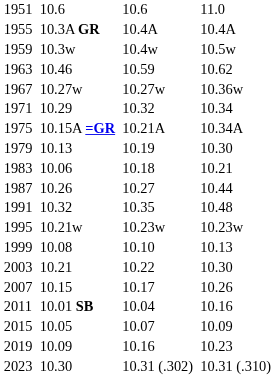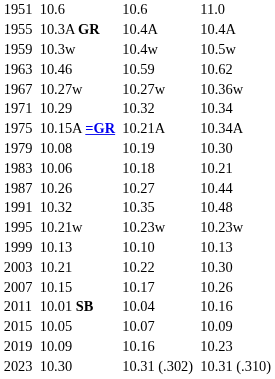 <table>
 <tr>
 <td>1951<br></td>
 <td></td>
 <td>10.6</td>
 <td></td>
 <td>10.6</td>
 <td></td>
 <td>11.0</td>
 </tr>
 <tr>
 <td>1955<br></td>
 <td></td>
 <td>10.3A <strong>GR</strong></td>
 <td></td>
 <td>10.4A</td>
 <td></td>
 <td>10.4A</td>
 </tr>
 <tr>
 <td>1959<br></td>
 <td></td>
 <td>10.3w</td>
 <td></td>
 <td>10.4w</td>
 <td></td>
 <td>10.5w</td>
 </tr>
 <tr>
 <td>1963<br></td>
 <td></td>
 <td>10.46</td>
 <td></td>
 <td>10.59</td>
 <td></td>
 <td>10.62</td>
 </tr>
 <tr>
 <td>1967<br></td>
 <td></td>
 <td>10.27w</td>
 <td></td>
 <td>10.27w</td>
 <td></td>
 <td>10.36w</td>
 </tr>
 <tr>
 <td>1971<br></td>
 <td></td>
 <td>10.29</td>
 <td></td>
 <td>10.32</td>
 <td></td>
 <td>10.34</td>
 </tr>
 <tr>
 <td>1975<br></td>
 <td></td>
 <td>10.15A <strong><a href='#'>=GR</a></strong></td>
 <td></td>
 <td>10.21A</td>
 <td></td>
 <td>10.34A</td>
 </tr>
 <tr>
 <td>1979<br></td>
 <td></td>
-<td>10.13</td>
+<td>10.08</td>
 <td></td>
 <td>10.19</td>
 <td></td>
 <td>10.30</td>
 </tr>
 <tr>
 <td>1983<br></td>
 <td></td>
 <td>10.06</td>
 <td></td>
 <td>10.18</td>
 <td></td>
 <td>10.21</td>
 </tr>
 <tr>
 <td>1987<br></td>
 <td></td>
 <td>10.26</td>
 <td></td>
 <td>10.27</td>
 <td></td>
 <td>10.44</td>
 </tr>
 <tr>
 <td>1991<br></td>
 <td></td>
 <td>10.32</td>
 <td></td>
 <td>10.35</td>
 <td></td>
 <td>10.48</td>
 </tr>
 <tr>
 <td>1995<br></td>
 <td></td>
 <td>10.21w</td>
 <td></td>
 <td>10.23w</td>
 <td></td>
 <td>10.23w</td>
 </tr>
 <tr>
 <td>1999<br></td>
 <td></td>
-<td>10.08</td>
+<td>10.13</td>
 <td></td>
 <td>10.10</td>
 <td></td>
 <td>10.13</td>
 </tr>
 <tr>
 <td>2003<br></td>
 <td></td>
 <td>10.21</td>
 <td></td>
 <td>10.22</td>
 <td></td>
 <td>10.30</td>
 </tr>
 <tr>
 <td>2007<br></td>
 <td></td>
 <td>10.15</td>
 <td></td>
 <td>10.17</td>
 <td></td>
 <td>10.26</td>
 </tr>
 <tr>
 <td>2011<br></td>
 <td></td>
 <td>10.01 <strong>SB</strong></td>
 <td></td>
 <td>10.04</td>
 <td></td>
 <td>10.16</td>
 </tr>
 <tr>
 <td>2015<br></td>
 <td></td>
 <td>10.05</td>
 <td></td>
 <td>10.07</td>
 <td></td>
 <td>10.09</td>
 </tr>
 <tr>
 <td>2019<br></td>
 <td></td>
 <td>10.09</td>
 <td></td>
 <td>10.16</td>
 <td></td>
 <td>10.23</td>
 </tr>
 <tr>
 <td>2023<br></td>
 <td></td>
 <td>10.30</td>
 <td></td>
 <td>10.31 (.302)</td>
 <td></td>
 <td>10.31 (.310)</td>
 </tr>
 </table>
